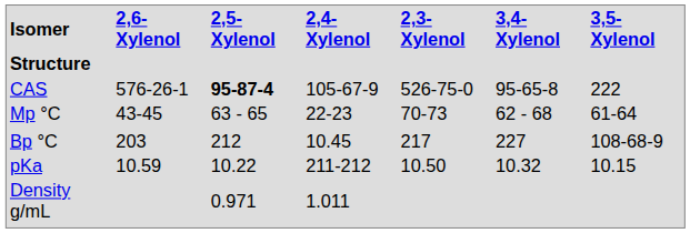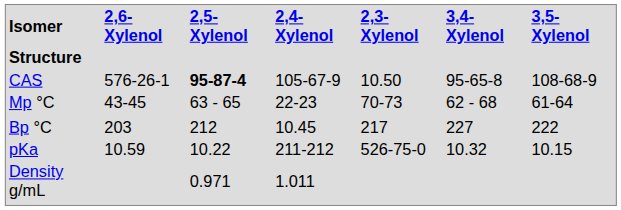 <table align="center"  style="width:600px; background-color:#dddddd; border:#888888  1px solid;">
 <tr>
 <td><strong>Isomer</strong></td>
 <td><strong><a href='#'>2,6-Xylenol</a></strong></td>
 <td><strong><a href='#'>2,5-Xylenol</a></strong></td>
 <td><strong><a href='#'>2,4-Xylenol</a></strong></td>
 <td><strong><a href='#'>2,3-Xylenol</a></strong></td>
 <td><strong><a href='#'>3,4-Xylenol</a></strong></td>
 <td><strong><a href='#'>3,5-Xylenol</a></strong></td>
 </tr>
 <tr>
 <td><strong>Structure</strong></td>
 <td></td>
 <td></td>
 <td></td>
 <td></td>
 <td></td>
 <td></td>
 </tr>
 <tr>
 <td><a href='#'>CAS</a></td>
 <td>576-26-1</td>
 <td><strong>95-87-4</strong></td>
 <td>105-67-9</td>
-<td>526-75-0</td>
+<td>10.50</td>
 <td>95-65-8</td>
-<td>222</td>
+<td>108-68-9</td>
 </tr>
 <tr>
 <td><a href='#'>Mp</a> °C</td>
 <td>43-45</td>
 <td>63 - 65</td>
 <td>22-23</td>
 <td>70-73</td>
 <td>62 - 68</td>
 <td>61-64</td>
 </tr>
 <tr>
 </tr>
 <tr>
 <td><a href='#'>Bp</a> °C</td>
 <td>203</td>
 <td>212</td>
 <td>10.45</td>
 <td>217</td>
 <td>227</td>
-<td>108-68-9</td>
+<td>222</td>
 </tr>
 <tr>
 <td><a href='#'>pKa</a></td>
 <td>10.59</td>
 <td>10.22</td>
 <td>211-212</td>
-<td>10.50</td>
+<td>526-75-0</td>
 <td>10.32</td>
 <td>10.15</td>
 </tr>
 <tr>
 <td><a href='#'>Density</a> g/mL</td>
 <td></td>
 <td>0.971</td>
 <td>1.011</td>
 <td></td>
 <td></td>
 <td></td>
 </tr>
 <tr>
 </tr>
 </table>
